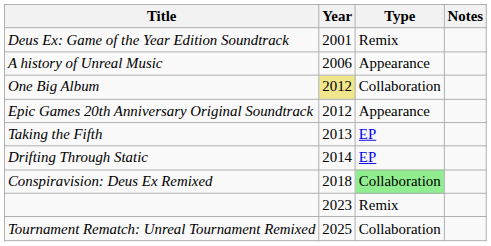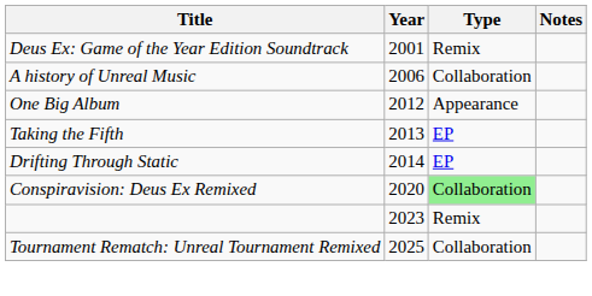 <table class="wikitable sortable">
 <tr>
 <th>Title</th>
 <th>Year</th>
 <th>Type</th>
 <th>Notes</th>
 </tr>
 <tr>
 <td><em>Deus Ex: Game of the Year Edition Soundtrack</em></td>
 <td>2001</td>
 <td>Remix</td>
 <td></td>
 </tr>
 <tr>
 <td><em>A history of Unreal Music</em></td>
 <td>2006</td>
-<td>Appearance</td>
+<td>Collaboration</td>
 <td></td>
 </tr>
 <tr>
 <td><em>One Big Album</em></td>
-<td style="background: khaki;">2012</td>
-<td>Collaboration</td>
-<td></td>
-</tr>
-<tr>
-<td><em>Epic Games 20th Anniversary Original Soundtrack</em></td>
 <td>2012</td>
 <td>Appearance</td>
 <td></td>
 </tr>
 <tr>
 <td><em>Taking the Fifth</em></td>
 <td>2013</td>
 <td><a href='#'>EP</a></td>
 <td></td>
 </tr>
 <tr>
 <td><em>Drifting Through Static</em></td>
 <td>2014</td>
 <td><a href='#'>EP</a></td>
 <td></td>
 </tr>
 <tr>
 <td><em>Conspiravision: Deus Ex Remixed</em></td>
-<td>2018</td>
+<td>2020</td>
 <td style="background: lightgreen;">Collaboration</td>
 <td></td>
 </tr>
 <tr>
 <td><em></em></td>
 <td>2023</td>
 <td>Remix</td>
 <td></td>
 </tr>
 <tr>
 <td><em>Tournament Rematch: Unreal Tournament Remixed</em></td>
 <td>2025</td>
 <td>Collaboration</td>
 <td></td>
 </tr>
 </table>
